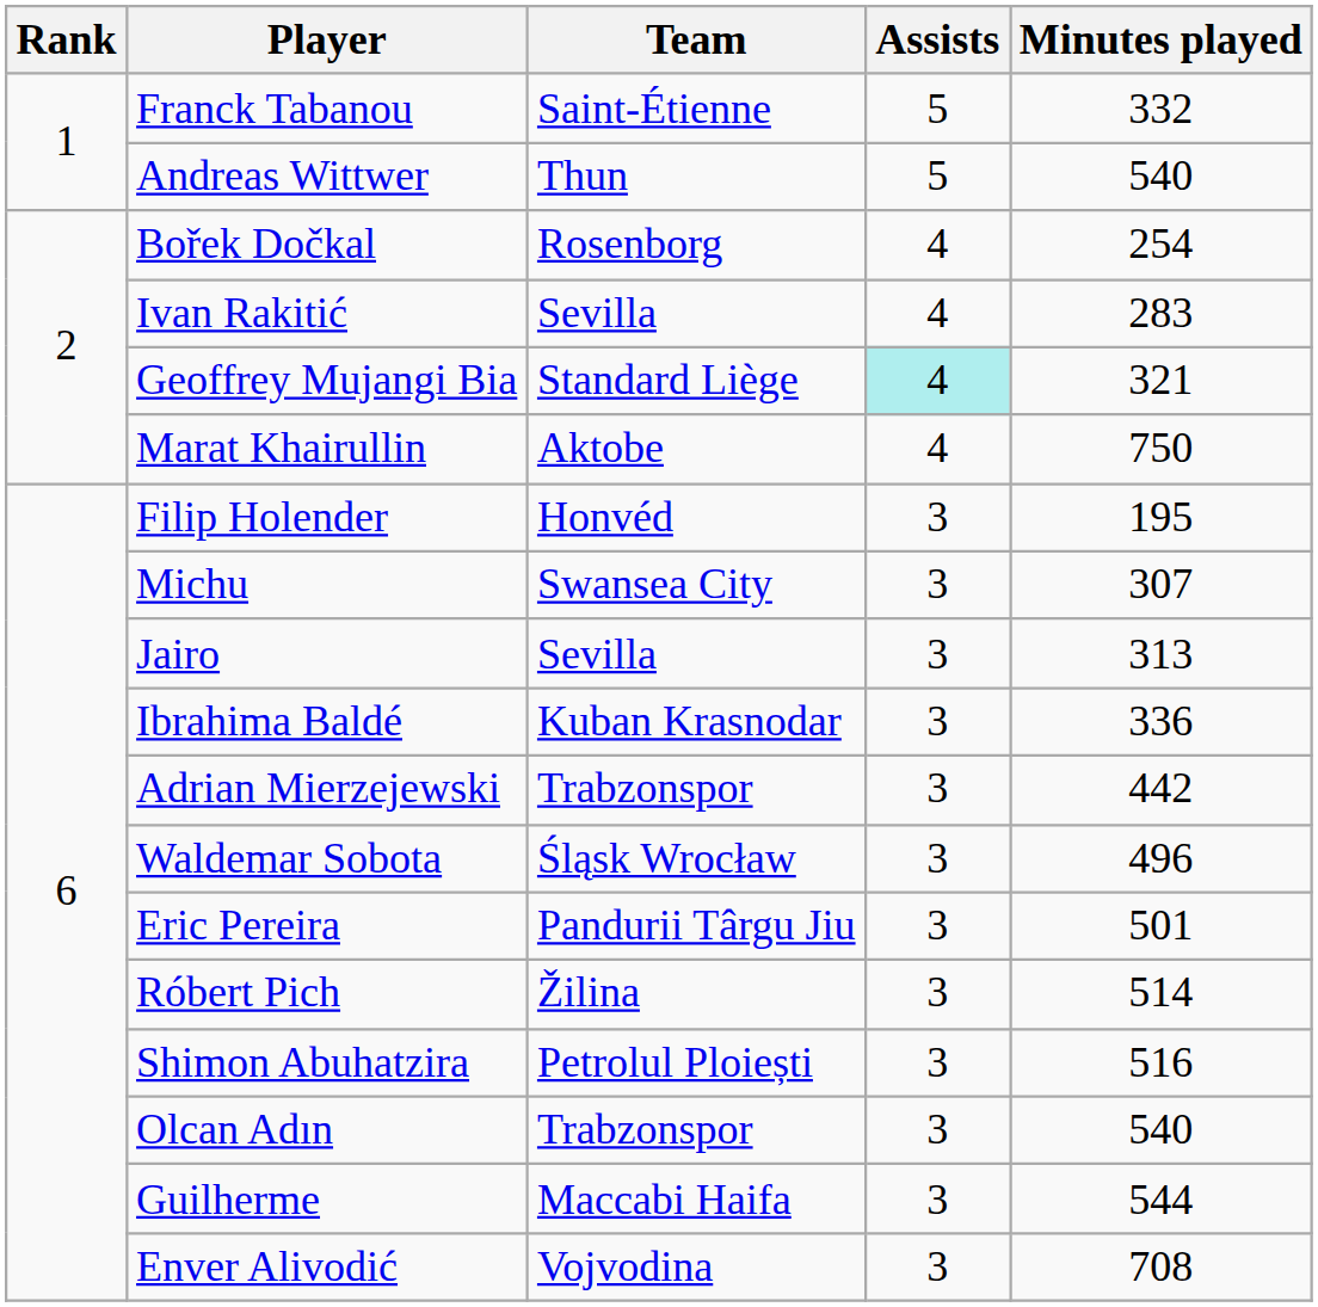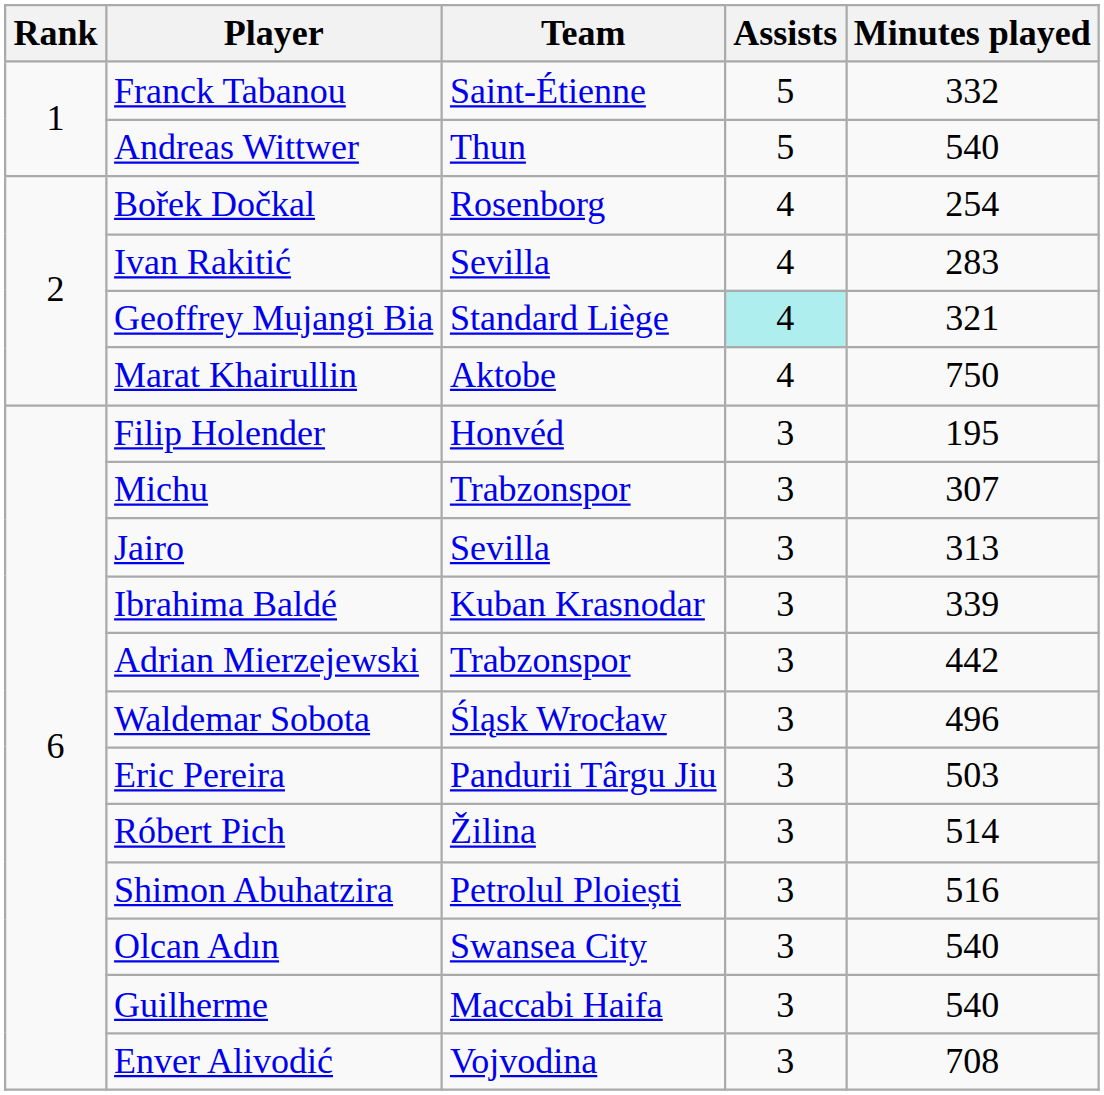 <table class="wikitable" style="text-align:center">
 <tr>
 <th>Rank</th>
 <th>Player</th>
 <th>Team</th>
 <th>Assists</th>
 <th>Minutes played</th>
 </tr>
 <tr>
 <td rowspan=2>1</td>
 <td align=left> <a href='#'>Franck Tabanou</a></td>
 <td align=left> <a href='#'>Saint-Étienne</a></td>
 <td>5</td>
 <td>332</td>
 </tr>
 <tr>
 <td align=left> <a href='#'>Andreas Wittwer</a></td>
 <td align=left> <a href='#'>Thun</a></td>
 <td>5</td>
 <td>540</td>
 </tr>
 <tr>
 <td rowspan=4>2</td>
 <td align=left> <a href='#'>Bořek Dočkal</a></td>
 <td align=left> <a href='#'>Rosenborg</a></td>
 <td>4</td>
 <td>254</td>
 </tr>
 <tr>
 <td align=left> <a href='#'>Ivan Rakitić</a></td>
 <td align=left> <a href='#'>Sevilla</a></td>
 <td>4</td>
 <td>283</td>
 </tr>
 <tr>
 <td align=left> <a href='#'>Geoffrey Mujangi Bia</a></td>
 <td align=left> <a href='#'>Standard Liège</a></td>
 <td style="background: paleturquoise;">4</td>
 <td>321</td>
 </tr>
 <tr>
 <td align=left> <a href='#'>Marat Khairullin</a></td>
 <td align=left> <a href='#'>Aktobe</a></td>
 <td>4</td>
 <td>750</td>
 </tr>
 <tr>
 <td rowspan=12>6</td>
 <td align=left> <a href='#'>Filip Holender</a></td>
 <td align=left> <a href='#'>Honvéd</a></td>
 <td>3</td>
 <td>195</td>
 </tr>
 <tr>
 <td align=left> <a href='#'>Michu</a></td>
-<td align=left> <a href='#'>Swansea City</a></td>
+<td align=left> <a href='#'>Trabzonspor</a></td>
 <td>3</td>
 <td>307</td>
 </tr>
 <tr>
 <td align=left> <a href='#'>Jairo</a></td>
 <td align=left> <a href='#'>Sevilla</a></td>
 <td>3</td>
 <td>313</td>
 </tr>
 <tr>
 <td align=left> <a href='#'>Ibrahima Baldé</a></td>
 <td align=left> <a href='#'>Kuban Krasnodar</a></td>
 <td>3</td>
-<td>336</td>
+<td>339</td>
 </tr>
 <tr>
 <td align=left> <a href='#'>Adrian Mierzejewski</a></td>
 <td align=left> <a href='#'>Trabzonspor</a></td>
 <td>3</td>
 <td>442</td>
 </tr>
 <tr>
 <td align=left> <a href='#'>Waldemar Sobota</a></td>
 <td align=left> <a href='#'>Śląsk Wrocław</a></td>
 <td>3</td>
 <td>496</td>
 </tr>
 <tr>
 <td align=left> <a href='#'>Eric Pereira</a></td>
 <td align=left> <a href='#'>Pandurii Târgu Jiu</a></td>
 <td>3</td>
-<td>501</td>
+<td>503</td>
 </tr>
 <tr>
 <td align=left> <a href='#'>Róbert Pich</a></td>
 <td align=left> <a href='#'>Žilina</a></td>
 <td>3</td>
 <td>514</td>
 </tr>
 <tr>
 <td align=left> <a href='#'>Shimon Abuhatzira</a></td>
 <td align=left> <a href='#'>Petrolul Ploiești</a></td>
 <td>3</td>
 <td>516</td>
 </tr>
 <tr>
 <td align=left> <a href='#'>Olcan Adın</a></td>
-<td align=left> <a href='#'>Trabzonspor</a></td>
+<td align=left> <a href='#'>Swansea City</a></td>
 <td>3</td>
 <td>540</td>
 </tr>
 <tr>
 <td align=left> <a href='#'>Guilherme</a></td>
 <td align=left> <a href='#'>Maccabi Haifa</a></td>
 <td>3</td>
-<td>544</td>
+<td>540</td>
 </tr>
 <tr>
 <td align=left> <a href='#'>Enver Alivodić</a></td>
 <td align=left> <a href='#'>Vojvodina</a></td>
 <td>3</td>
 <td>708</td>
 </tr>
 </table>
